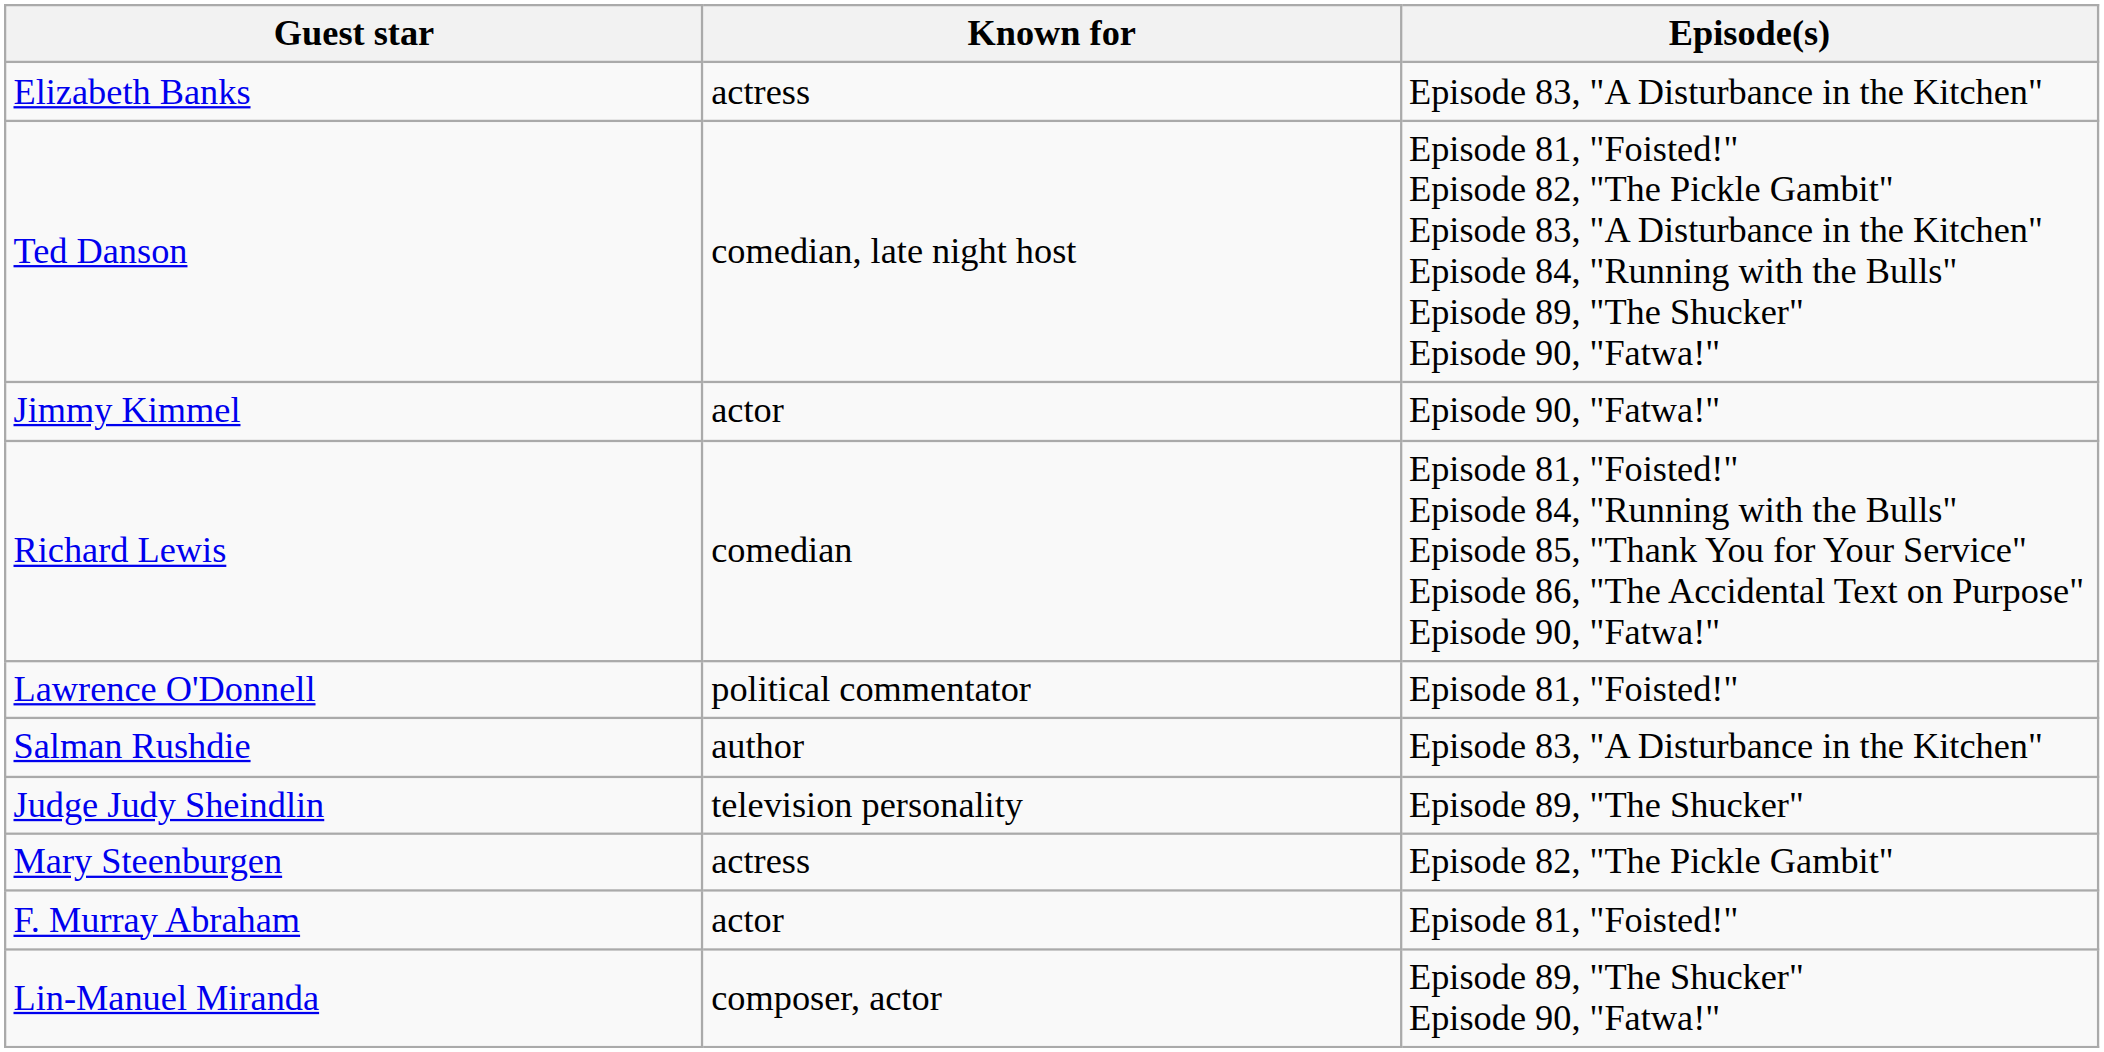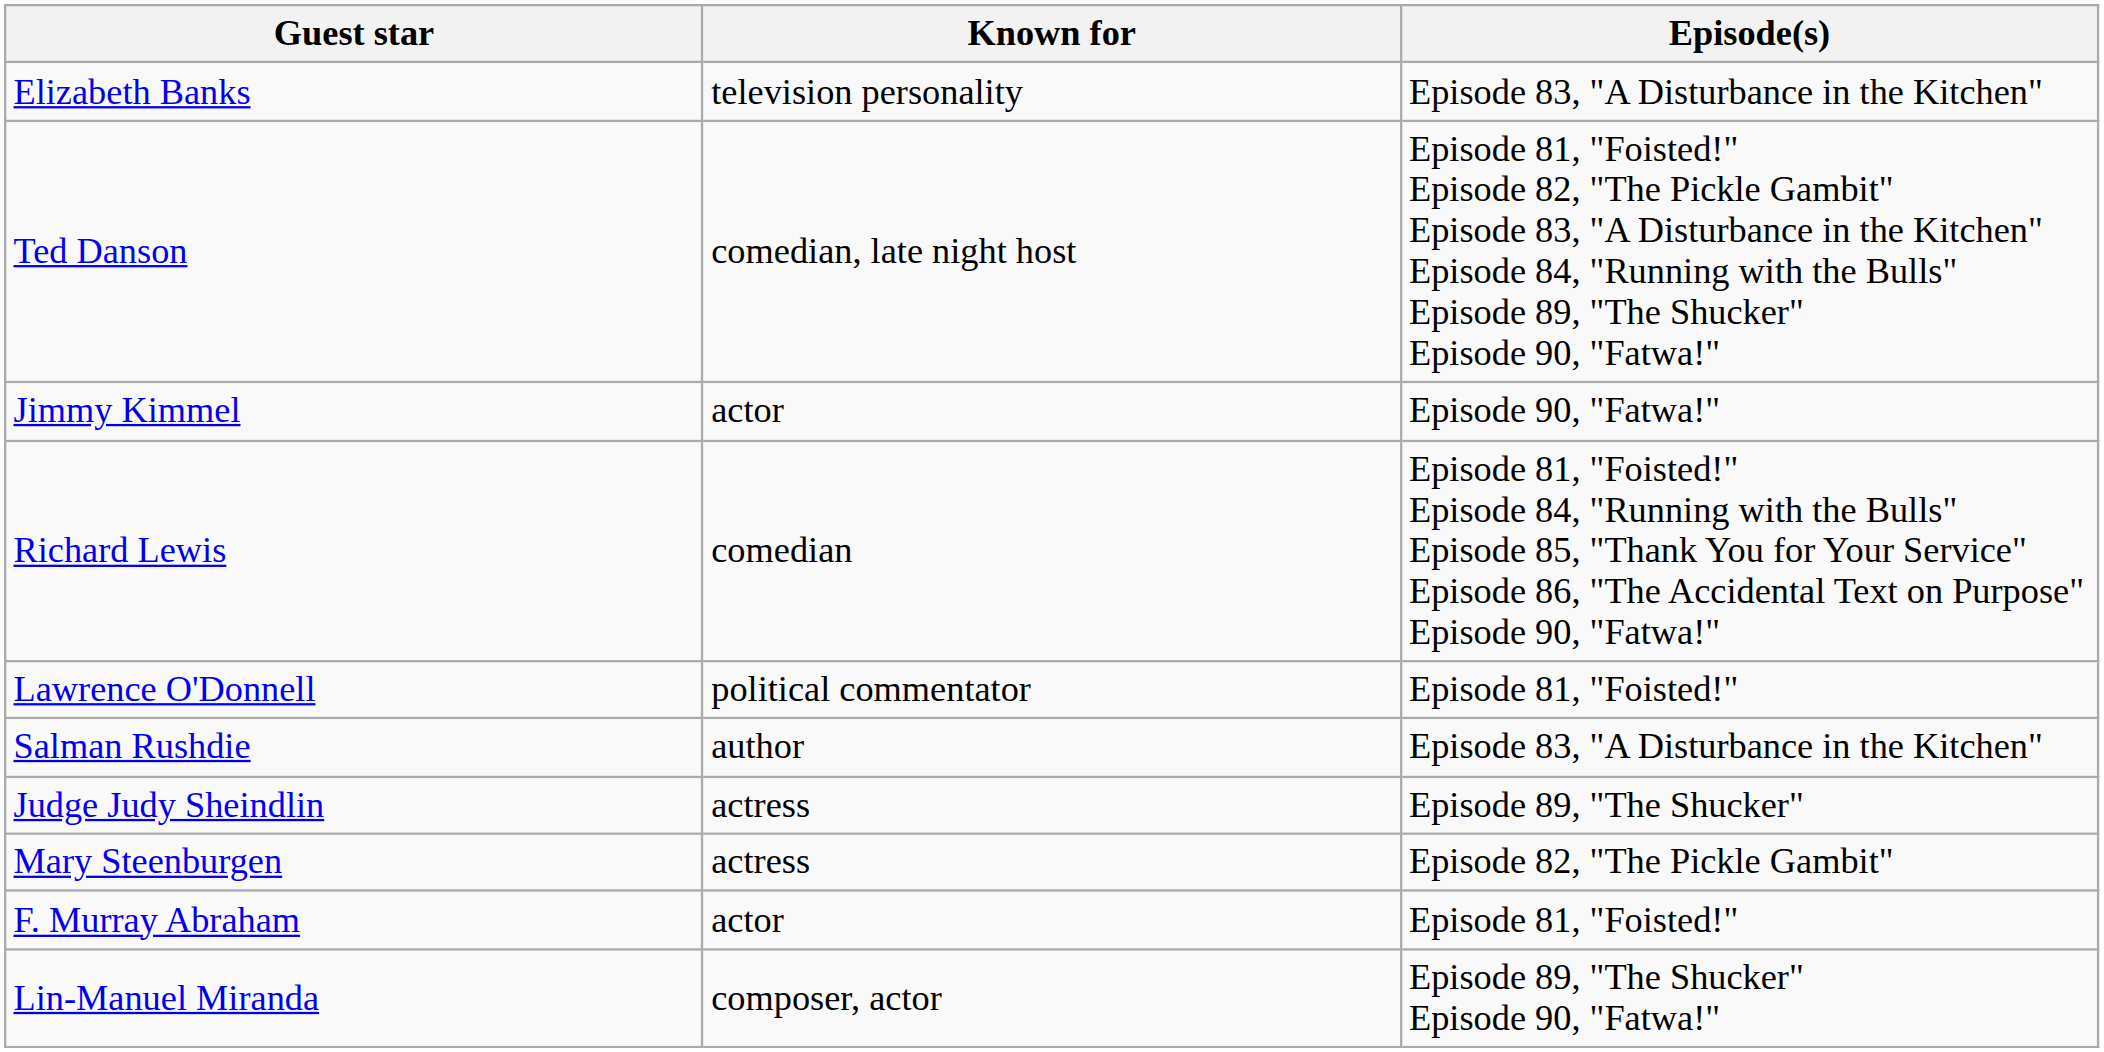 <table class="wikitable">
 <tr>
 <th scope="col" style="width:300px;">Guest star</th>
 <th scope="col" style="width:300px;">Known for</th>
 <th scope="col" style="width:300px;">Episode(s)</th>
 </tr>
 <tr>
 <td><a href='#'>Elizabeth Banks</a></td>
-<td>actress</td>
+<td>television personality</td>
 <td>Episode 83, "A Disturbance in the Kitchen"</td>
 </tr>
 <tr>
 <td><a href='#'>Ted Danson</a></td>
 <td>comedian, late night host</td>
 <td>Episode 81, "Foisted!"<br>Episode 82, "The Pickle Gambit"<br>Episode 83, "A Disturbance in the Kitchen"<br>Episode 84, "Running with the Bulls"<br>Episode 89, "The Shucker"<br>Episode 90, "Fatwa!"</td>
 </tr>
 <tr>
 <td><a href='#'>Jimmy Kimmel</a></td>
 <td>actor</td>
 <td>Episode 90, "Fatwa!"</td>
 </tr>
 <tr>
 <td><a href='#'>Richard Lewis</a></td>
 <td>comedian</td>
 <td>Episode 81, "Foisted!"<br>Episode 84, "Running with the Bulls"<br>Episode 85, "Thank You for Your Service"<br>Episode 86, "The Accidental Text on Purpose"<br>Episode 90, "Fatwa!"</td>
 </tr>
 <tr>
 <td><a href='#'>Lawrence O'Donnell</a></td>
 <td>political commentator</td>
 <td>Episode 81, "Foisted!"</td>
 </tr>
 <tr>
 <td><a href='#'>Salman Rushdie</a></td>
 <td>author</td>
 <td>Episode 83, "A Disturbance in the Kitchen"</td>
 </tr>
 <tr>
 <td><a href='#'>Judge Judy Sheindlin</a></td>
-<td>television personality</td>
+<td>actress</td>
 <td>Episode 89, "The Shucker"</td>
 </tr>
 <tr>
 <td><a href='#'>Mary Steenburgen</a></td>
 <td>actress</td>
 <td>Episode 82, "The Pickle Gambit"</td>
 </tr>
 <tr>
 <td><a href='#'>F. Murray Abraham</a></td>
 <td>actor</td>
 <td>Episode 81, "Foisted!"</td>
 </tr>
 <tr>
 <td><a href='#'>Lin-Manuel Miranda</a></td>
 <td>composer, actor</td>
 <td>Episode 89, "The Shucker"<br>Episode 90, "Fatwa!"</td>
 </tr>
 </table>
